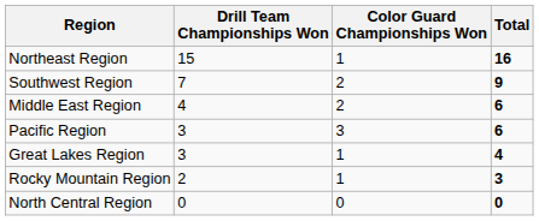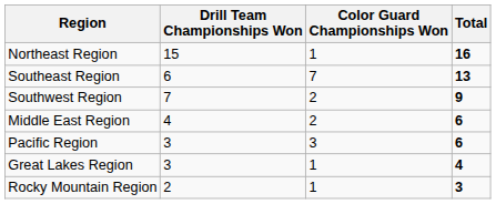 <table class="wikitable">
 <tr>
 <th>Region</th>
 <th>Drill Team<br>Championships Won</th>
 <th>Color Guard<br>Championships Won</th>
 <th>Total</th>
 </tr>
 <tr>
 <td>Northeast Region</td>
 <td>15</td>
 <td>1</td>
 <td><strong>16</strong></td>
+</tr>
+<tr>
+<td>Southeast Region</td>
+<td>6</td>
+<td>7</td>
+<td><strong>13</strong></td>
 </tr>
 <tr>
 <td>Southwest Region</td>
 <td>7</td>
 <td>2</td>
 <td><strong>9</strong></td>
 </tr>
 <tr>
 <td>Middle East Region</td>
 <td>4</td>
 <td>2</td>
 <td><strong>6</strong></td>
 </tr>
 <tr>
 <td>Pacific Region</td>
 <td>3</td>
 <td>3</td>
 <td><strong>6</strong></td>
 </tr>
 <tr>
 <td>Great Lakes Region</td>
 <td>3</td>
 <td>1</td>
 <td><strong>4</strong></td>
 </tr>
 <tr>
 <td>Rocky Mountain Region</td>
 <td>2</td>
 <td>1</td>
 <td><strong>3</strong></td>
 </tr>
-<tr>
-<td>North Central Region</td>
-<td>0</td>
-<td>0</td>
-<td><strong>0</strong></td>
-</tr>
 </table>
